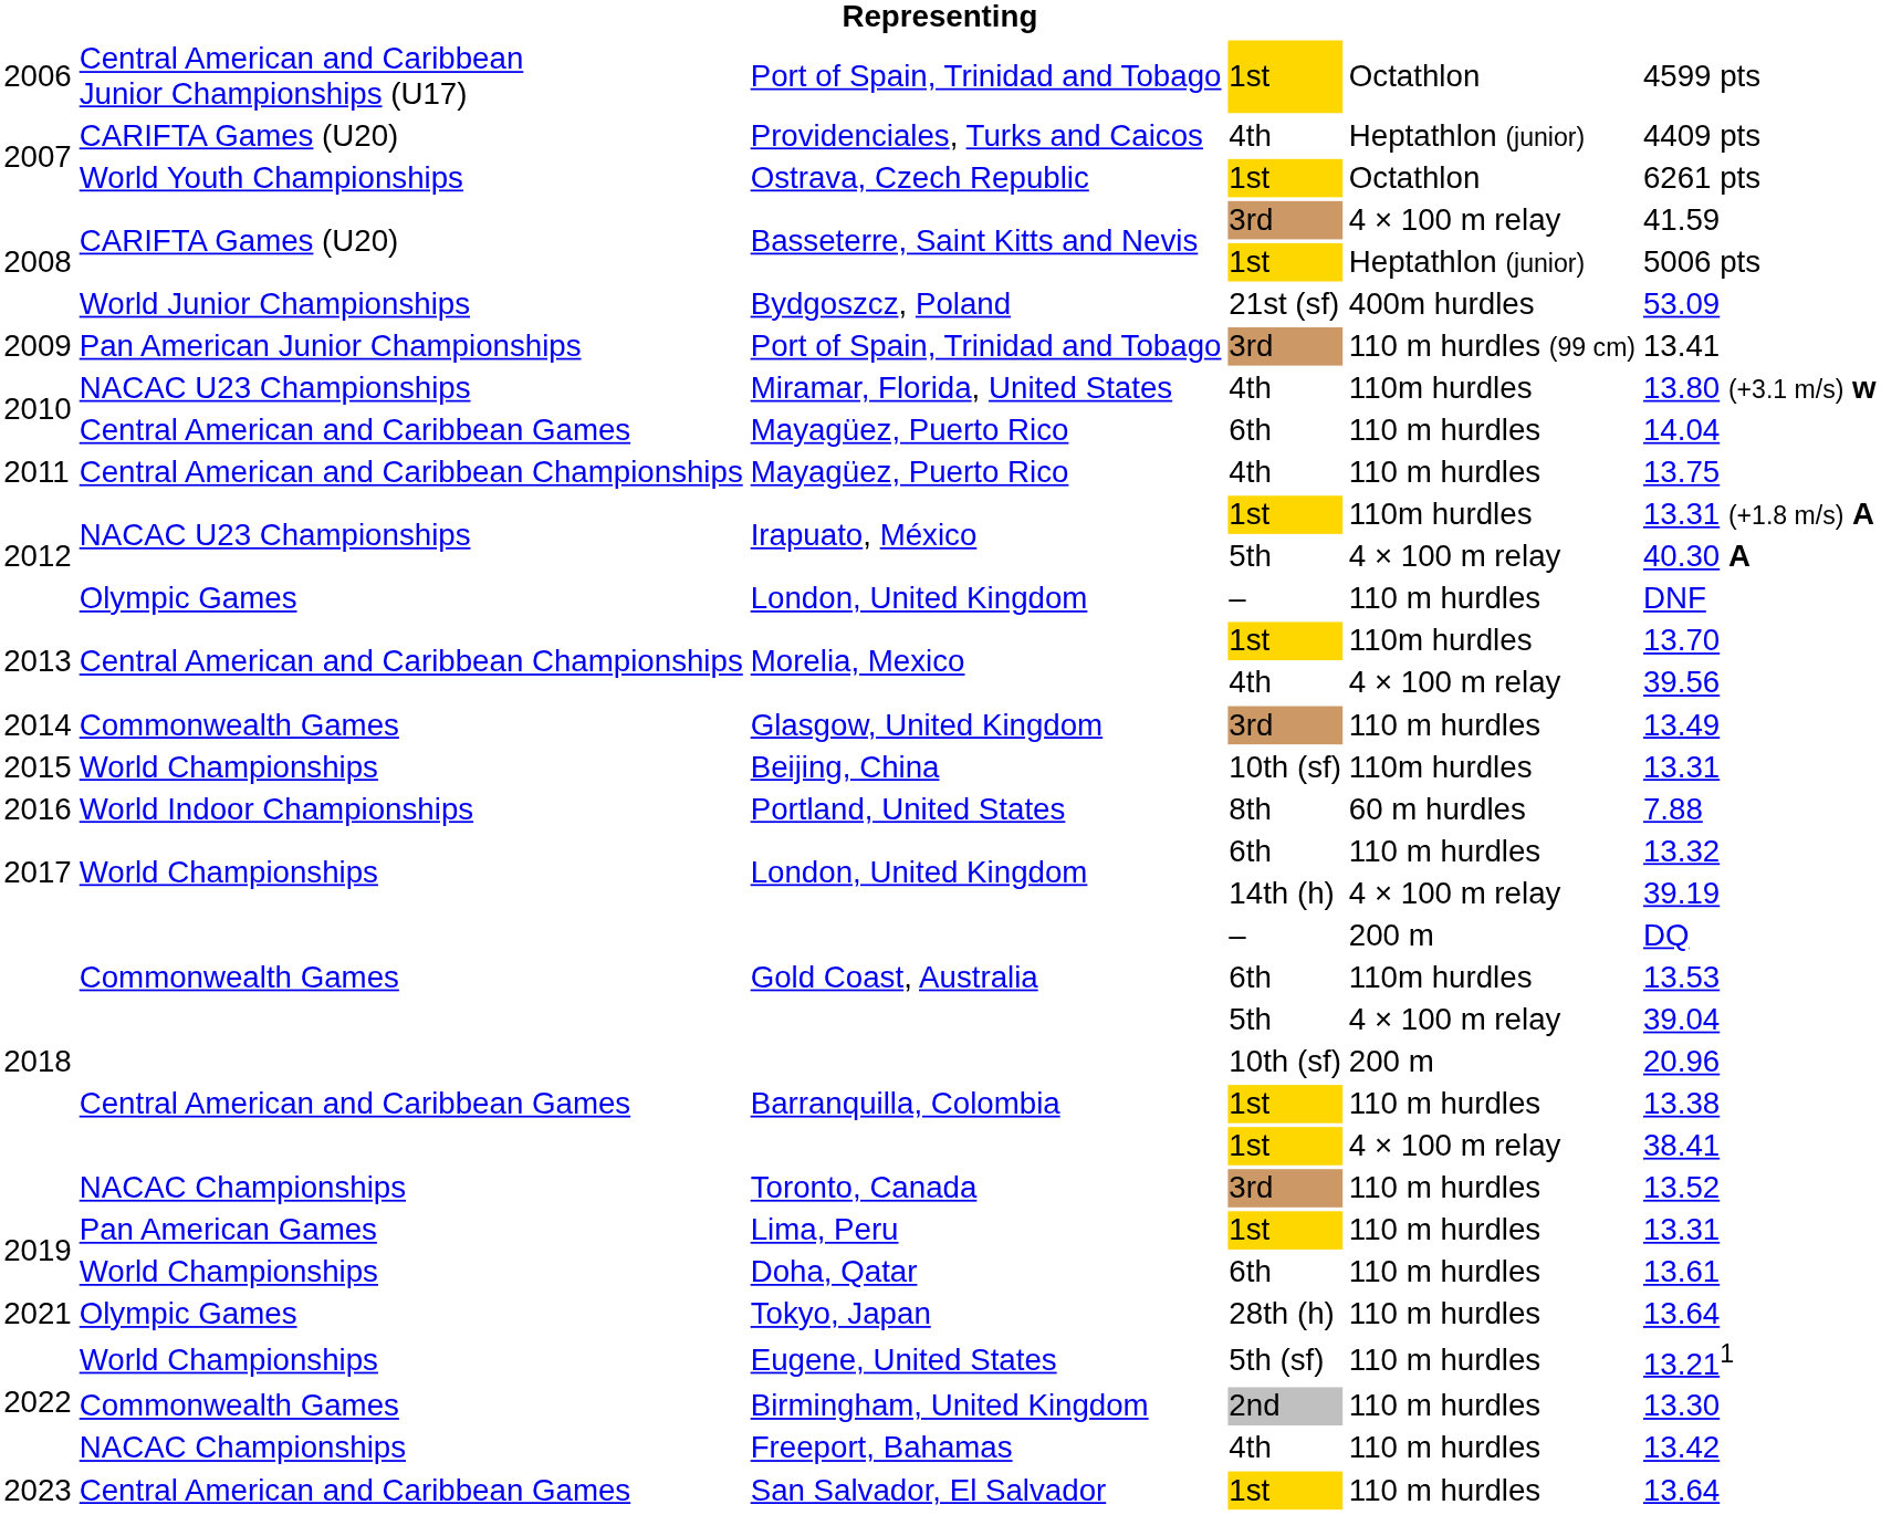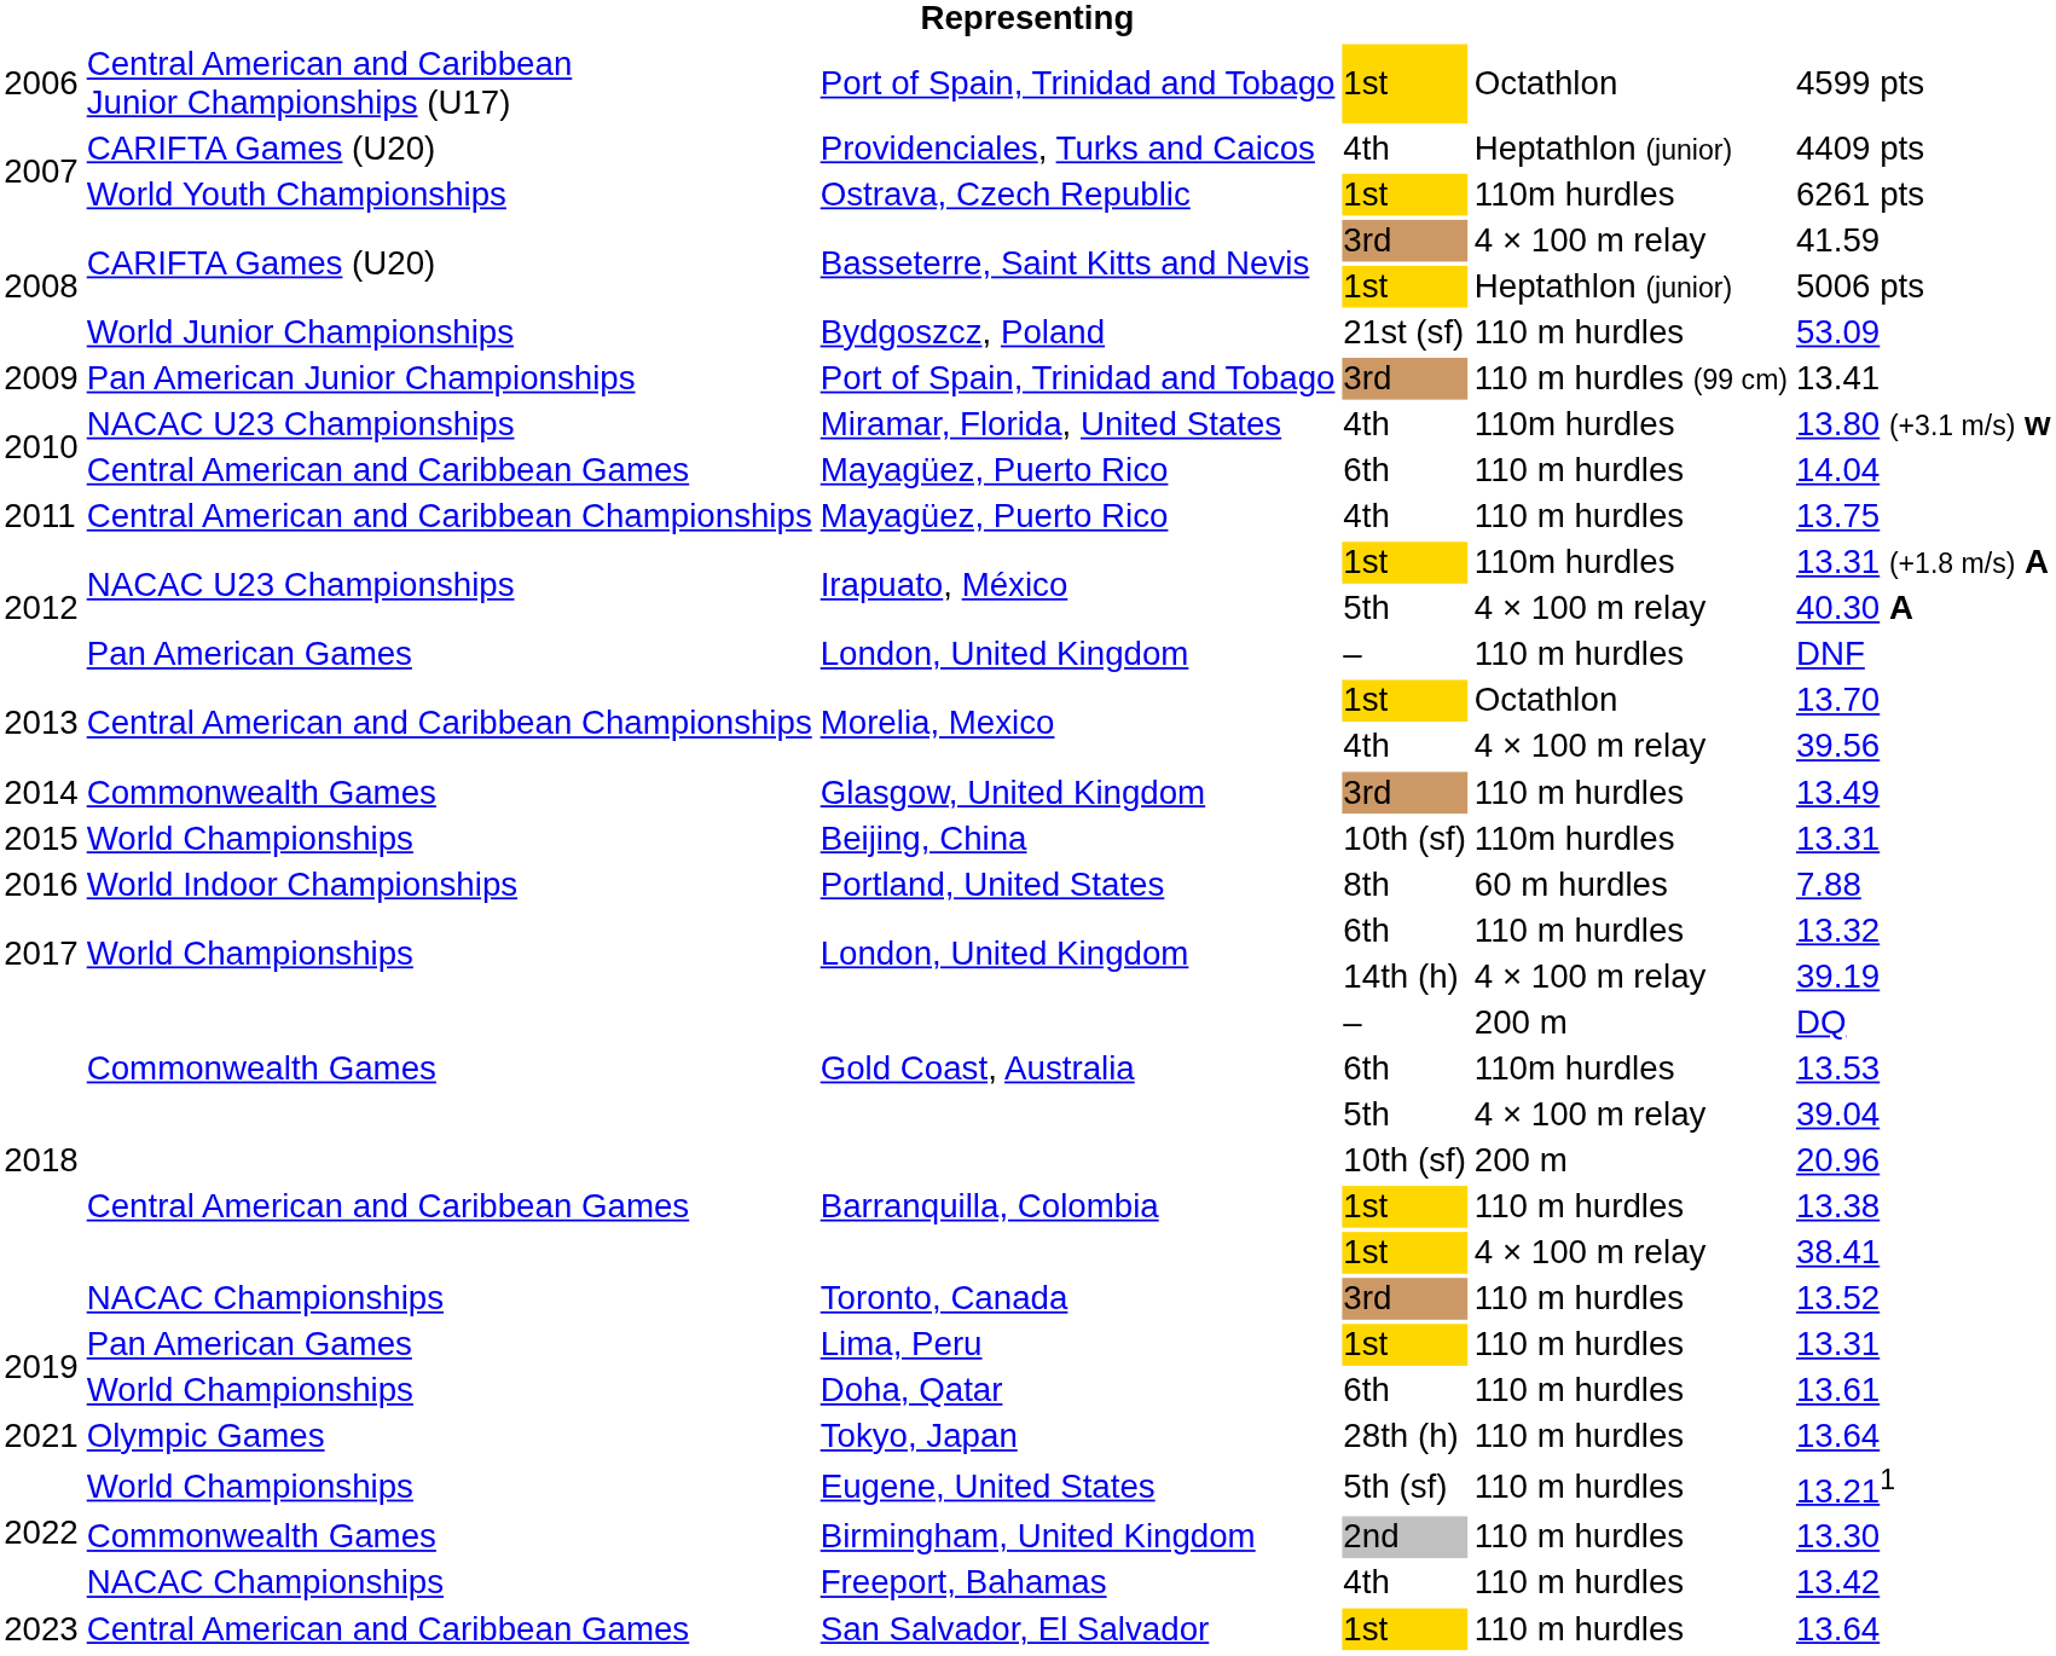 <table>
 <tr>
 <th colspan="6">Representing </th>
 </tr>
 <tr>
 <td>2006</td>
 <td><a href='#'>Central American and Caribbean<br>Junior Championships</a> (U17)</td>
 <td><a href='#'>Port of Spain, Trinidad and Tobago</a></td>
 <td bgcolor=gold>1st</td>
 <td>Octathlon</td>
 <td>4599 pts</td>
 </tr>
 <tr>
 <td rowspan=2>2007</td>
 <td><a href='#'>CARIFTA Games</a> (U20)</td>
 <td><a href='#'>Providenciales</a>, <a href='#'>Turks and Caicos</a></td>
 <td>4th</td>
 <td>Heptathlon <small>(junior)</small></td>
 <td>4409 pts</td>
 </tr>
 <tr>
 <td><a href='#'>World Youth Championships</a></td>
 <td><a href='#'>Ostrava, Czech Republic</a></td>
 <td bgcolor=gold>1st</td>
-<td>Octathlon</td>
+<td>110m hurdles</td>
 <td>6261 pts</td>
 </tr>
 <tr>
 <td rowspan=3>2008</td>
 <td rowspan=2><a href='#'>CARIFTA Games</a> (U20)</td>
 <td rowspan=2><a href='#'>Basseterre, Saint Kitts and Nevis</a></td>
 <td bgcolor=cc9966>3rd</td>
 <td>4 × 100 m relay</td>
 <td>41.59</td>
 </tr>
 <tr>
 <td bgcolor=gold>1st</td>
 <td>Heptathlon <small>(junior)</small></td>
 <td>5006 pts</td>
 </tr>
 <tr>
 <td><a href='#'>World Junior Championships</a></td>
 <td><a href='#'>Bydgoszcz</a>, <a href='#'>Poland</a></td>
 <td>21st (sf)</td>
-<td>400m hurdles</td>
+<td>110 m hurdles</td>
 <td><a href='#'>53.09</a></td>
 </tr>
 <tr>
 <td>2009</td>
 <td><a href='#'>Pan American Junior Championships</a></td>
 <td><a href='#'>Port of Spain, Trinidad and Tobago</a></td>
 <td bgcolor=cc9966>3rd</td>
 <td>110 m hurdles <small>(99 cm)</small></td>
 <td>13.41</td>
 </tr>
 <tr>
 <td rowspan=2>2010</td>
 <td><a href='#'>NACAC U23 Championships</a></td>
 <td><a href='#'>Miramar, Florida</a>, <a href='#'>United States</a></td>
 <td>4th</td>
 <td>110m hurdles</td>
 <td><a href='#'>13.80</a> <small>(+3.1 m/s)</small> <strong>w</strong></td>
 </tr>
 <tr>
 <td><a href='#'>Central American and Caribbean Games</a></td>
 <td><a href='#'>Mayagüez, Puerto Rico</a></td>
 <td>6th</td>
 <td>110 m hurdles</td>
 <td><a href='#'>14.04</a></td>
 </tr>
 <tr>
 <td>2011</td>
 <td><a href='#'>Central American and Caribbean Championships</a></td>
 <td><a href='#'>Mayagüez, Puerto Rico</a></td>
 <td>4th</td>
 <td>110 m hurdles</td>
 <td><a href='#'>13.75</a></td>
 </tr>
 <tr>
 <td rowspan=3>2012</td>
 <td rowspan=2><a href='#'>NACAC U23 Championships</a></td>
 <td rowspan=2><a href='#'>Irapuato</a>, <a href='#'>México</a></td>
 <td bgcolor=gold>1st</td>
 <td>110m hurdles</td>
 <td><a href='#'>13.31</a> <small>(+1.8 m/s)</small> <strong>A</strong></td>
 </tr>
 <tr>
 <td>5th</td>
 <td>4 × 100 m relay</td>
 <td><a href='#'>40.30</a> <strong>A</strong></td>
 </tr>
 <tr>
-<td><a href='#'>Olympic Games</a></td>
+<td><a href='#'>Pan American Games</a></td>
 <td><a href='#'>London, United Kingdom</a></td>
 <td>–</td>
 <td>110 m hurdles</td>
 <td><a href='#'>DNF</a></td>
 </tr>
 <tr>
 <td rowspan=2>2013</td>
 <td rowspan=2><a href='#'>Central American and Caribbean Championships</a></td>
 <td rowspan=2><a href='#'>Morelia, Mexico</a></td>
 <td bgcolor=gold>1st</td>
-<td>110m hurdles</td>
+<td>Octathlon</td>
 <td><a href='#'>13.70</a></td>
 </tr>
 <tr>
 <td>4th</td>
 <td>4 × 100 m relay</td>
 <td><a href='#'>39.56</a></td>
 </tr>
 <tr>
 <td>2014</td>
 <td><a href='#'>Commonwealth Games</a></td>
 <td><a href='#'>Glasgow, United Kingdom</a></td>
 <td bgcolor=cc9966>3rd</td>
 <td>110 m hurdles</td>
 <td><a href='#'>13.49</a></td>
 </tr>
 <tr>
 <td>2015</td>
 <td><a href='#'>World Championships</a></td>
 <td><a href='#'>Beijing, China</a></td>
 <td>10th (sf)</td>
 <td>110m hurdles</td>
 <td><a href='#'>13.31</a></td>
 </tr>
 <tr>
 <td>2016</td>
 <td><a href='#'>World Indoor Championships</a></td>
 <td><a href='#'>Portland, United States</a></td>
 <td>8th</td>
 <td>60 m hurdles</td>
 <td><a href='#'>7.88</a></td>
 </tr>
 <tr>
 <td rowspan=2>2017</td>
 <td rowspan=2><a href='#'>World Championships</a></td>
 <td rowspan=2><a href='#'>London, United Kingdom</a></td>
 <td>6th</td>
 <td>110 m hurdles</td>
 <td><a href='#'>13.32</a></td>
 </tr>
 <tr>
 <td>14th (h)</td>
 <td>4 × 100 m relay</td>
 <td><a href='#'>39.19</a></td>
 </tr>
 <tr>
 <td rowspan=7>2018</td>
 <td rowspan=3><a href='#'>Commonwealth Games</a></td>
 <td rowspan=3><a href='#'>Gold Coast</a>, <a href='#'>Australia</a></td>
 <td>–</td>
 <td>200 m</td>
 <td><a href='#'>DQ</a></td>
 </tr>
 <tr>
 <td>6th</td>
 <td>110m hurdles</td>
 <td><a href='#'>13.53</a></td>
 </tr>
 <tr>
 <td>5th</td>
 <td>4 × 100 m relay</td>
 <td><a href='#'>39.04</a></td>
 </tr>
 <tr>
 <td rowspan=3><a href='#'>Central American and Caribbean Games</a></td>
 <td rowspan=3><a href='#'>Barranquilla, Colombia</a></td>
 <td>10th (sf)</td>
 <td>200 m</td>
 <td><a href='#'>20.96</a></td>
 </tr>
 <tr>
 <td bgcolor=gold>1st</td>
 <td>110 m hurdles</td>
 <td><a href='#'>13.38</a></td>
 </tr>
 <tr>
 <td bgcolor=gold>1st</td>
 <td>4 × 100 m relay</td>
 <td><a href='#'>38.41</a></td>
 </tr>
 <tr>
 <td><a href='#'>NACAC Championships</a></td>
 <td><a href='#'>Toronto, Canada</a></td>
 <td bgcolor=cc9966>3rd</td>
 <td>110 m hurdles</td>
 <td><a href='#'>13.52</a></td>
 </tr>
 <tr>
 <td rowspan=2>2019</td>
 <td><a href='#'>Pan American Games</a></td>
 <td><a href='#'>Lima, Peru</a></td>
 <td bgcolor=gold>1st</td>
 <td>110 m hurdles</td>
 <td><a href='#'>13.31</a></td>
 </tr>
 <tr>
 <td><a href='#'>World Championships</a></td>
 <td><a href='#'>Doha, Qatar</a></td>
 <td>6th</td>
 <td>110 m hurdles</td>
 <td><a href='#'>13.61</a></td>
 </tr>
 <tr>
 <td>2021</td>
 <td><a href='#'>Olympic Games</a></td>
 <td><a href='#'>Tokyo, Japan</a></td>
 <td>28th (h)</td>
 <td>110 m hurdles</td>
 <td><a href='#'>13.64</a></td>
 </tr>
 <tr>
 <td rowspan=3>2022</td>
 <td><a href='#'>World Championships</a></td>
 <td><a href='#'>Eugene, United States</a></td>
 <td>5th (sf)</td>
 <td>110 m hurdles</td>
 <td><a href='#'>13.21</a><sup>1</sup></td>
 </tr>
 <tr>
 <td><a href='#'>Commonwealth Games</a></td>
 <td><a href='#'>Birmingham, United Kingdom</a></td>
 <td bgcolor=silver>2nd</td>
 <td>110 m hurdles</td>
 <td><a href='#'>13.30</a></td>
 </tr>
 <tr>
 <td><a href='#'>NACAC Championships</a></td>
 <td><a href='#'>Freeport, Bahamas</a></td>
 <td>4th</td>
 <td>110 m hurdles</td>
 <td><a href='#'>13.42</a></td>
 </tr>
 <tr>
 <td>2023</td>
 <td><a href='#'>Central American and Caribbean Games</a></td>
 <td><a href='#'>San Salvador, El Salvador</a></td>
 <td bgcolor=gold>1st</td>
 <td>110 m hurdles</td>
 <td><a href='#'>13.64</a></td>
 </tr>
 </table>
